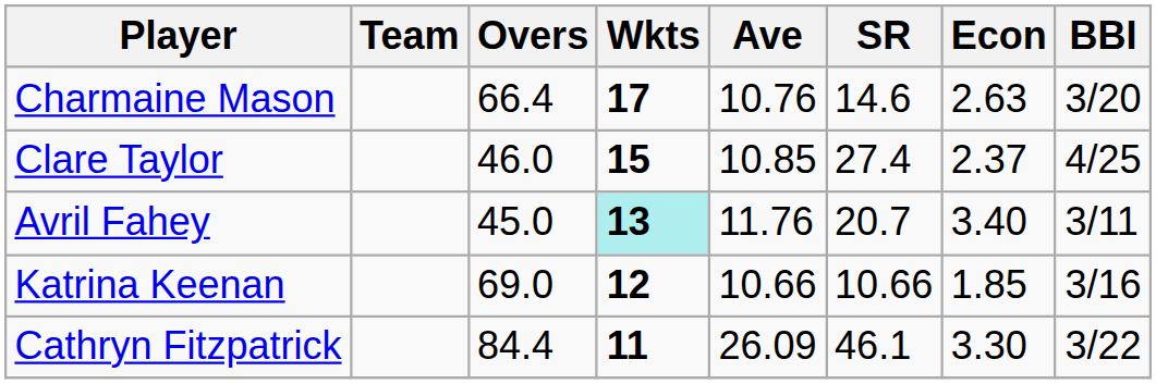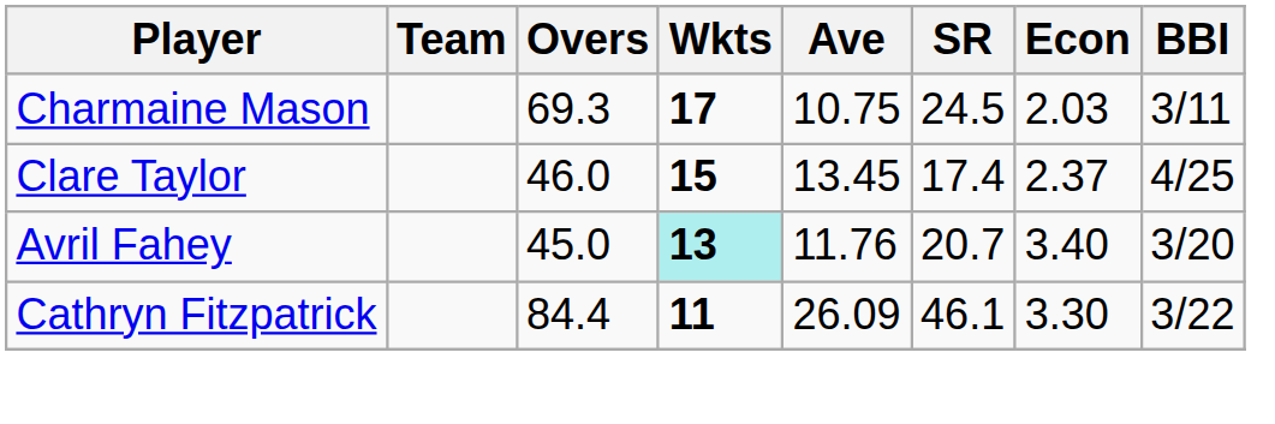 <table class="wikitable sortable">
 <tr>
 <th>Player</th>
 <th>Team</th>
 <th>Overs</th>
 <th>Wkts</th>
 <th>Ave</th>
 <th>SR</th>
 <th>Econ</th>
 <th>BBI</th>
 </tr>
 <tr>
 <td><a href='#'>Charmaine Mason</a></td>
 <td></td>
-<td>66.4</td>
+<td>69.3</td>
 <td><strong>17</strong></td>
-<td>10.76</td>
-<td>14.6</td>
-<td>2.63</td>
-<td>3/20</td>
+<td>10.75</td>
+<td>24.5</td>
+<td>2.03</td>
+<td>3/11</td>
 </tr>
 <tr>
 <td><a href='#'>Clare Taylor</a></td>
 <td></td>
 <td>46.0</td>
 <td><strong>15</strong></td>
-<td>10.85</td>
-<td>27.4</td>
+<td>13.45</td>
+<td>17.4</td>
 <td>2.37</td>
 <td>4/25</td>
 </tr>
 <tr>
 <td><a href='#'>Avril Fahey</a></td>
 <td></td>
 <td>45.0</td>
 <td style="background: paleturquoise;"><strong>13</strong></td>
 <td>11.76</td>
 <td>20.7</td>
 <td>3.40</td>
-<td>3/11</td>
-</tr>
-<tr>
-<td><a href='#'>Katrina Keenan</a></td>
-<td></td>
-<td>69.0</td>
-<td><strong>12</strong></td>
-<td>10.66</td>
-<td>10.66</td>
-<td>1.85</td>
-<td>3/16</td>
+<td>3/20</td>
 </tr>
 <tr>
 <td><a href='#'>Cathryn Fitzpatrick</a></td>
 <td></td>
 <td>84.4</td>
 <td><strong>11</strong></td>
 <td>26.09</td>
 <td>46.1</td>
 <td>3.30</td>
 <td>3/22</td>
 </tr>
 <tr>
 </tr>
 </table>
